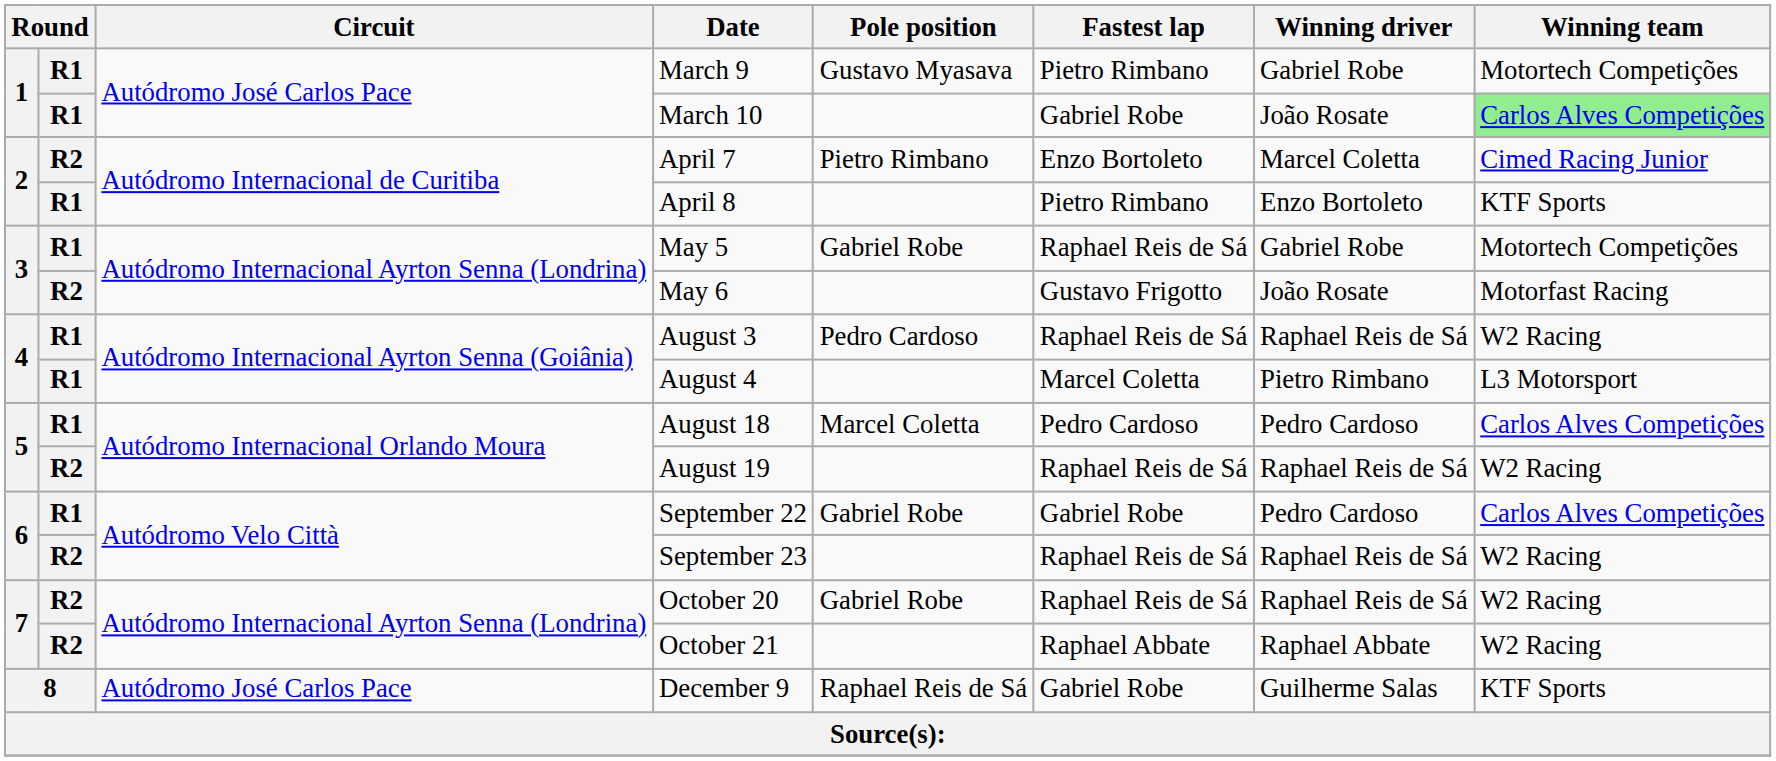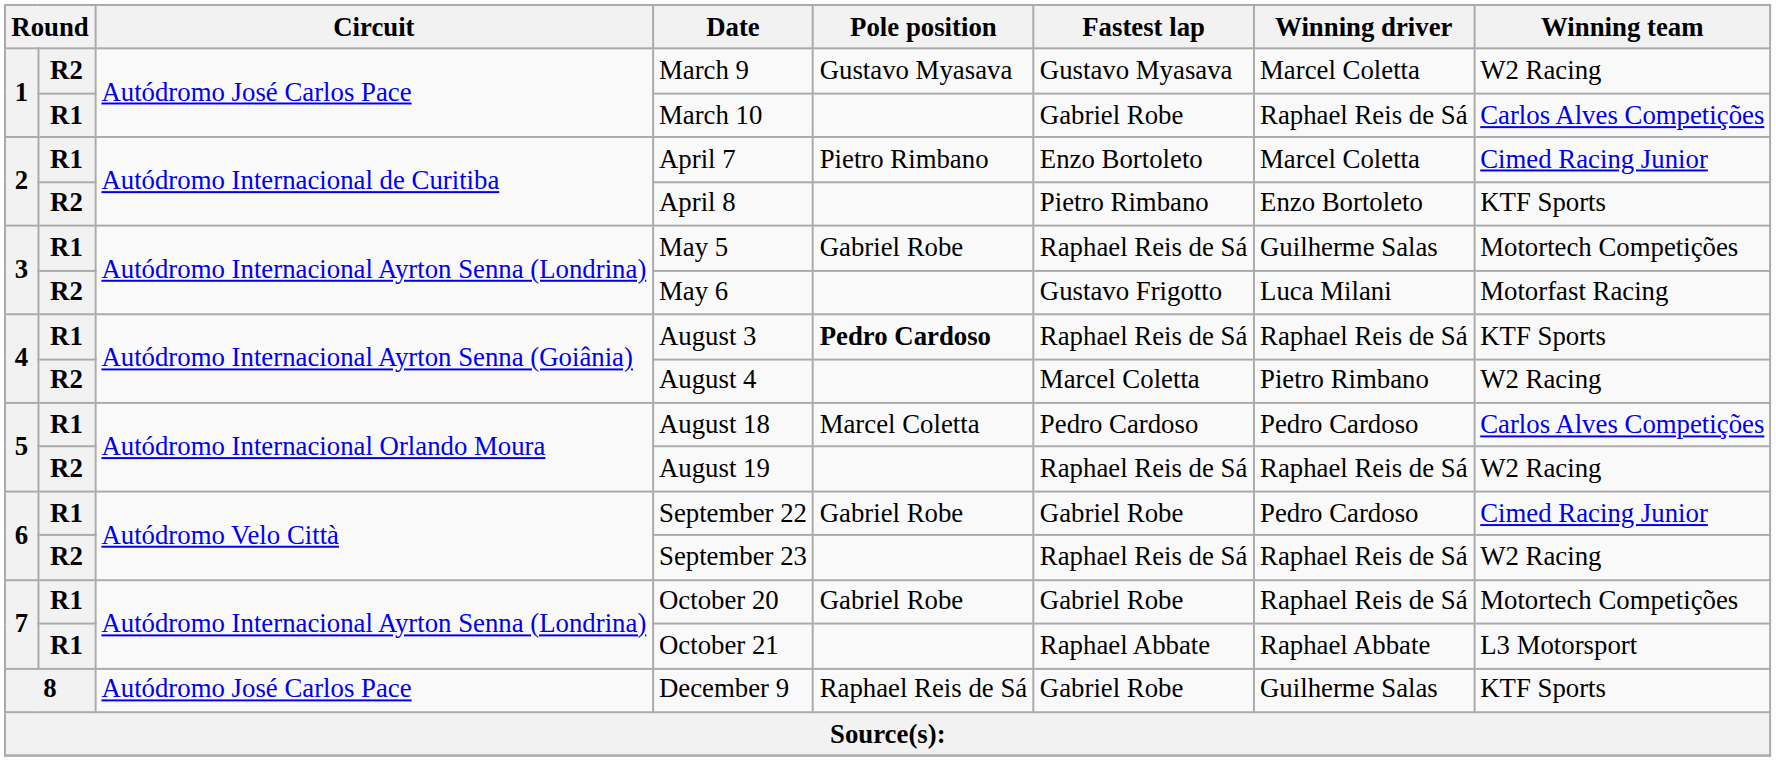 <table class="wikitable" style="font-size: 85%;">
 <tr>
 <th colspan=2>Round</th>
 <th>Circuit</th>
 <th>Date</th>
 <th>Pole position</th>
 <th>Fastest lap</th>
 <th>Winning driver</th>
 <th>Winning team</th>
 </tr>
 <tr>
 <th rowspan=2>1</th>
-<th>R1</th>
+<th>R2</th>
 <td rowspan=2><a href='#'>Autódromo José Carlos Pace</a></td>
 <td>March 9</td>
 <td> Gustavo Myasava</td>
-<td> Pietro Rimbano</td>
-<td> Gabriel Robe</td>
-<td>Motortech Competições</td>
+<td> Gustavo Myasava</td>
+<td> Marcel Coletta</td>
+<td>W2 Racing</td>
 </tr>
 <tr>
 <th>R1</th>
 <td>March 10</td>
 <td></td>
 <td> Gabriel Robe</td>
-<td> João Rosate</td>
-<td style="background: lightgreen;"><a href='#'>Carlos Alves Competições</a></td>
+<td> Raphael Reis de Sá</td>
+<td><a href='#'>Carlos Alves Competições</a></td>
 </tr>
 <tr>
 <th rowspan=2>2</th>
-<th>R2</th>
+<th>R1</th>
 <td rowspan=2><a href='#'>Autódromo Internacional de Curitiba</a></td>
 <td>April 7</td>
 <td> Pietro Rimbano</td>
 <td> Enzo Bortoleto</td>
 <td> Marcel Coletta</td>
 <td><a href='#'>Cimed Racing Junior</a></td>
 </tr>
 <tr>
-<th>R1</th>
+<th>R2</th>
 <td>April 8</td>
 <td></td>
 <td> Pietro Rimbano</td>
 <td> Enzo Bortoleto</td>
 <td>KTF Sports</td>
 </tr>
 <tr>
 <th rowspan="2">3</th>
 <th>R1</th>
 <td rowspan="2"><a href='#'>Autódromo Internacional Ayrton Senna (Londrina)</a></td>
 <td>May 5</td>
 <td> Gabriel Robe</td>
 <td> Raphael Reis de Sá</td>
-<td> Gabriel Robe</td>
+<td> Guilherme Salas</td>
 <td>Motortech Competições</td>
 </tr>
 <tr>
 <th>R2</th>
 <td>May 6</td>
 <td></td>
 <td> Gustavo Frigotto</td>
-<td> João Rosate</td>
+<td> Luca Milani</td>
 <td>Motorfast Racing</td>
 </tr>
 <tr>
 <th rowspan="2">4</th>
 <th>R1</th>
 <td rowspan="2"><a href='#'>Autódromo Internacional Ayrton Senna (Goiânia)</a></td>
 <td>August 3</td>
-<td> Pedro Cardoso</td>
+<td><strong> Pedro Cardoso</strong></td>
 <td> Raphael Reis de Sá</td>
 <td> Raphael Reis de Sá</td>
-<td>W2 Racing</td>
+<td>KTF Sports</td>
 </tr>
 <tr>
-<th>R1</th>
+<th>R2</th>
 <td>August 4</td>
 <td></td>
 <td> Marcel Coletta</td>
 <td> Pietro Rimbano</td>
-<td>L3 Motorsport</td>
+<td>W2 Racing</td>
 </tr>
 <tr>
 <th rowspan="2">5</th>
 <th>R1</th>
 <td rowspan="2"><a href='#'>Autódromo Internacional Orlando Moura</a></td>
 <td>August 18</td>
 <td> Marcel Coletta</td>
 <td> Pedro Cardoso</td>
 <td> Pedro Cardoso</td>
 <td><a href='#'>Carlos Alves Competições</a></td>
 </tr>
 <tr>
 <th>R2</th>
 <td>August 19</td>
 <td></td>
 <td> Raphael Reis de Sá</td>
 <td> Raphael Reis de Sá</td>
 <td>W2 Racing</td>
 </tr>
 <tr>
 <th rowspan="2">6</th>
 <th>R1</th>
 <td rowspan="2"><a href='#'>Autódromo Velo Città</a></td>
 <td>September 22</td>
 <td> Gabriel Robe</td>
 <td> Gabriel Robe</td>
 <td> Pedro Cardoso</td>
-<td><a href='#'>Carlos Alves Competições</a></td>
+<td><a href='#'>Cimed Racing Junior</a></td>
 </tr>
 <tr>
 <th>R2</th>
 <td>September 23</td>
 <td></td>
 <td> Raphael Reis de Sá</td>
 <td> Raphael Reis de Sá</td>
 <td>W2 Racing</td>
 </tr>
 <tr>
 <th rowspan="2">7</th>
-<th>R2</th>
+<th>R1</th>
 <td rowspan="2"><a href='#'>Autódromo Internacional Ayrton Senna (Londrina)</a></td>
 <td>October 20</td>
 <td> Gabriel Robe</td>
+<td> Gabriel Robe</td>
 <td> Raphael Reis de Sá</td>
-<td> Raphael Reis de Sá</td>
-<td>W2 Racing</td>
+<td>Motortech Competições</td>
 </tr>
 <tr>
-<th>R2</th>
+<th>R1</th>
 <td>October 21</td>
 <td></td>
 <td> Raphael Abbate</td>
 <td> Raphael Abbate</td>
-<td>W2 Racing</td>
+<td>L3 Motorsport</td>
 </tr>
 <tr>
 <th colspan="2">8</th>
 <td><a href='#'>Autódromo José Carlos Pace</a></td>
 <td>December 9</td>
 <td> Raphael Reis de Sá</td>
 <td> Gabriel Robe</td>
 <td> Guilherme Salas</td>
 <td>KTF Sports</td>
 </tr>
 <tr>
 <th colspan="8">Source(s): </th>
 </tr>
 <tr>
 </tr>
 </table>
